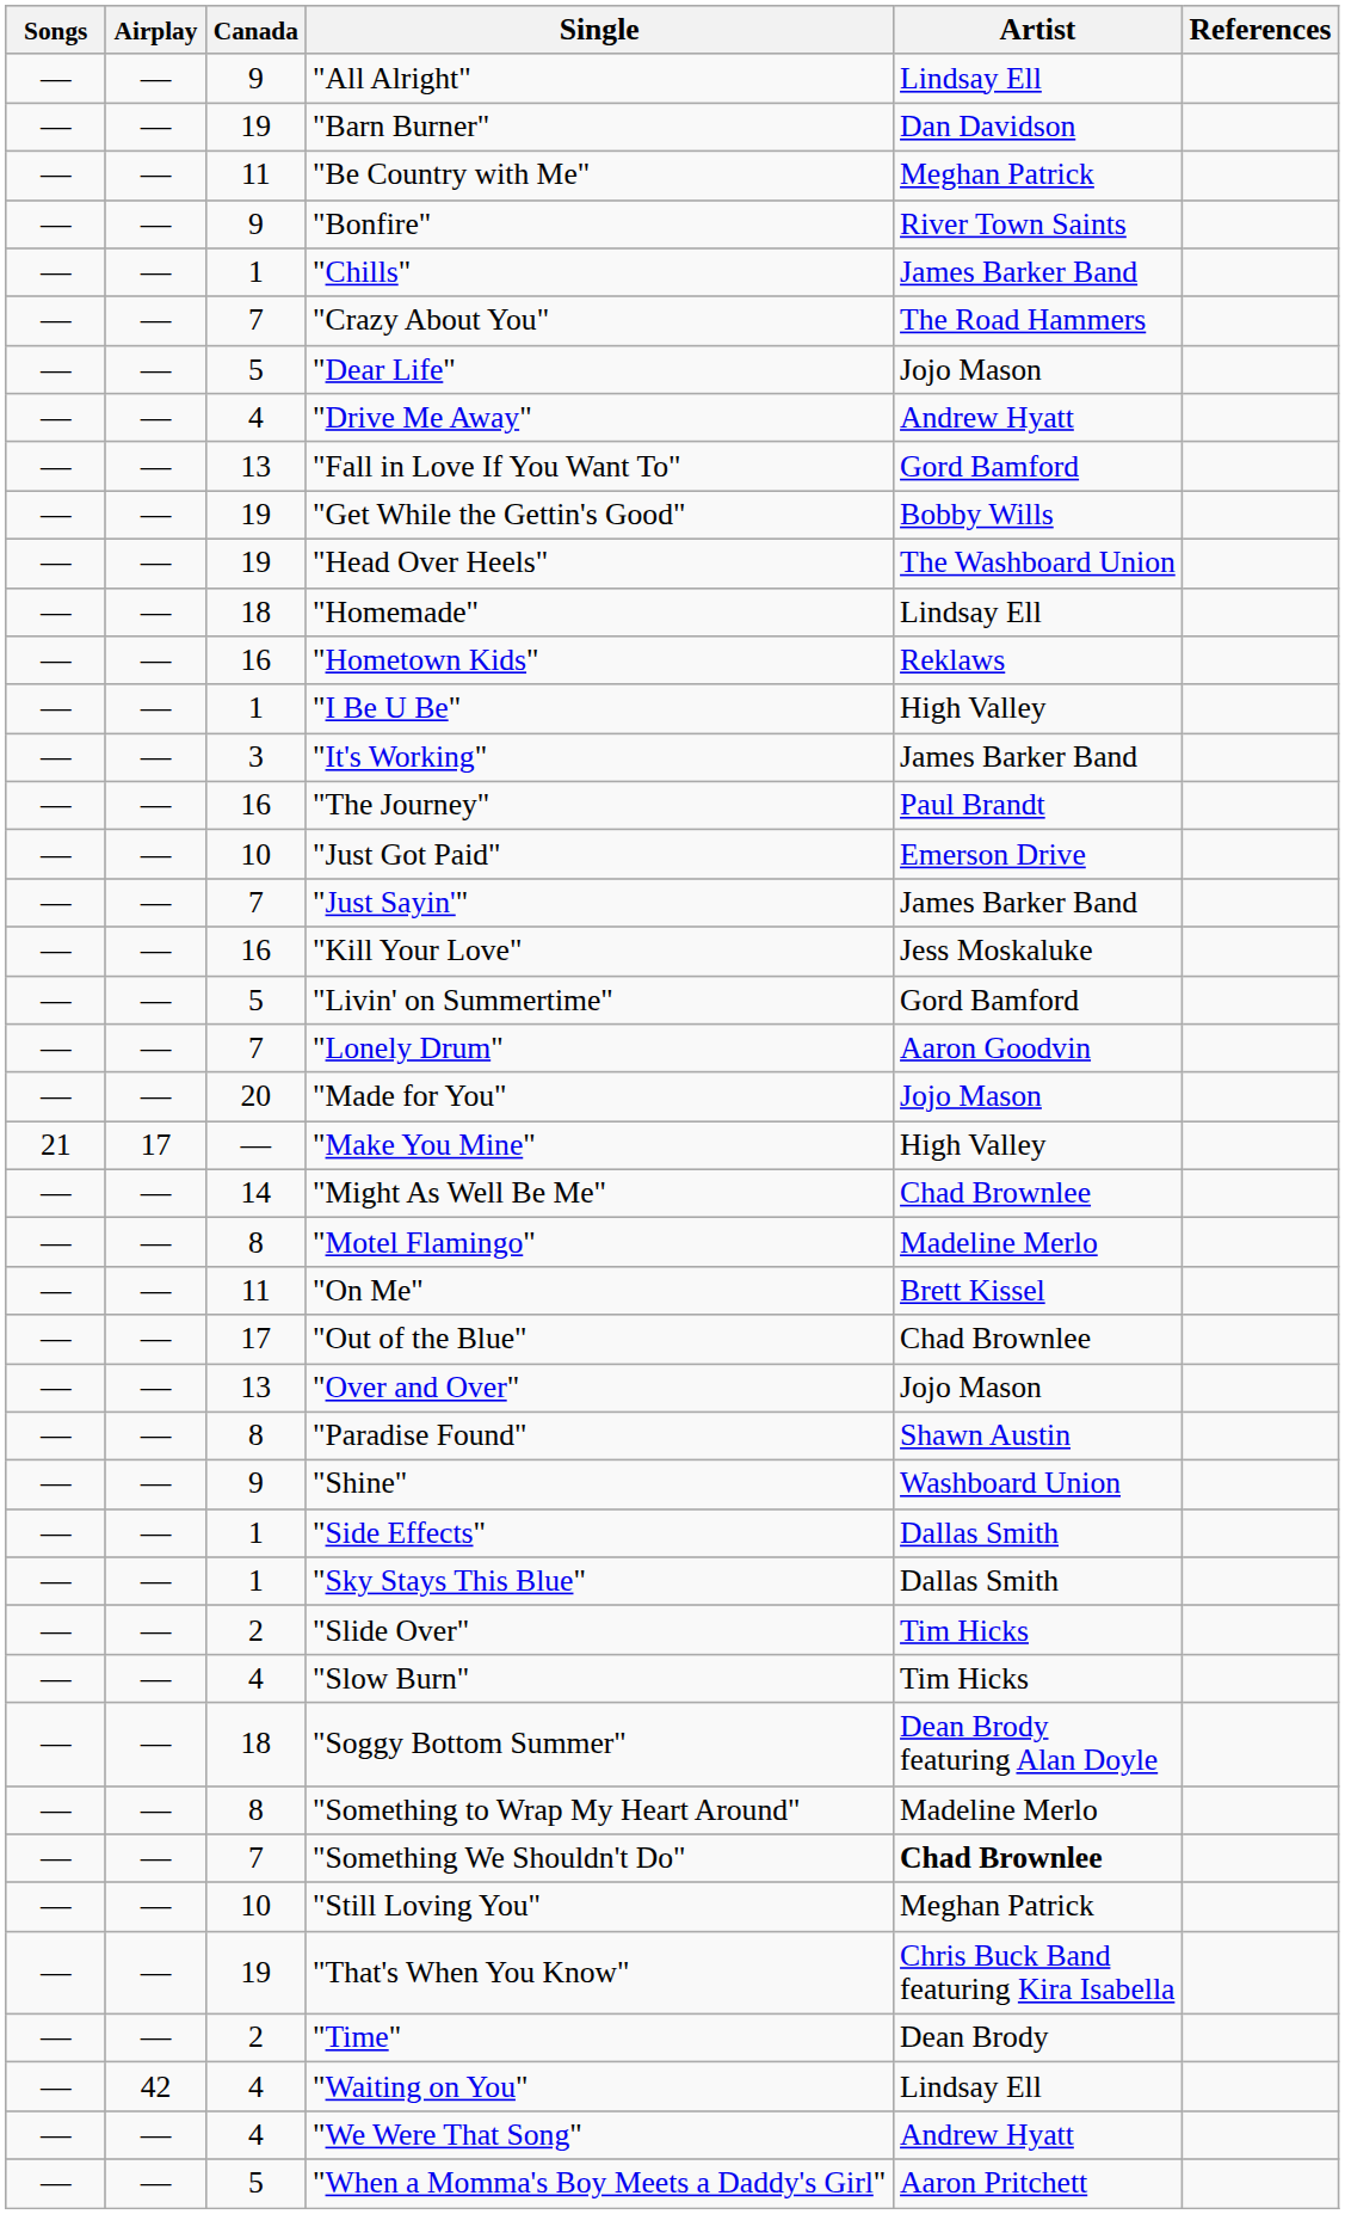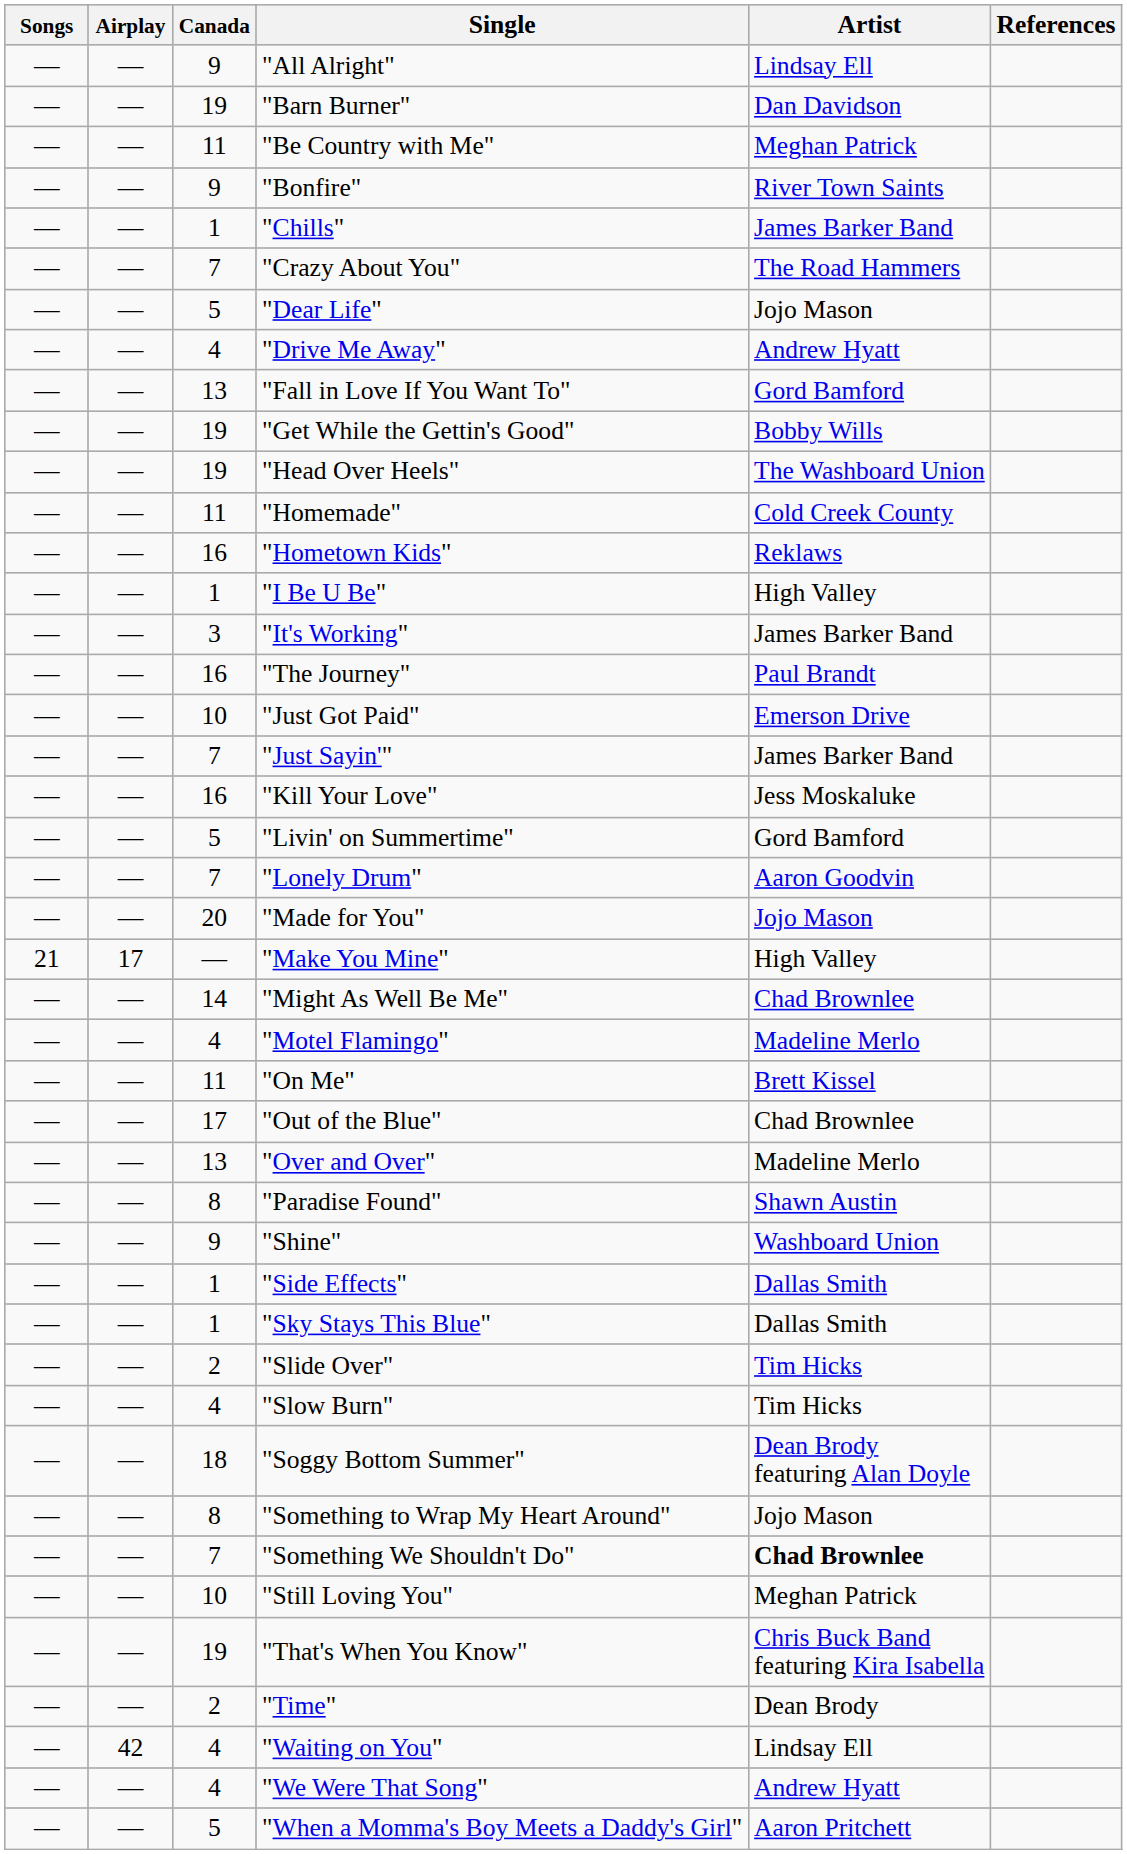 <table class="wikitable sortable">
 <tr>
 <th width=45><small>Songs</small></th>
 <th width=45><small>Airplay</small></th>
 <th width=45><small>Canada</small></th>
 <th width=auto>Single</th>
 <th width=auto>Artist</th>
 <th width=auto>References</th>
 </tr>
 <tr>
 <td align=center>—</td>
 <td align=center>—</td>
 <td align=center>9</td>
 <td>"All Alright"</td>
 <td><a href='#'>Lindsay Ell</a></td>
 <td></td>
 </tr>
 <tr>
 <td align=center>—</td>
 <td align=center>—</td>
 <td align=center>19</td>
 <td>"Barn Burner"</td>
 <td><a href='#'>Dan Davidson</a></td>
 <td></td>
 </tr>
 <tr>
 <td align=center>—</td>
 <td align=center>—</td>
 <td align=center>11</td>
 <td>"Be Country with Me"</td>
 <td><a href='#'>Meghan Patrick</a></td>
 <td></td>
 </tr>
 <tr>
 <td align=center>—</td>
 <td align=center>—</td>
 <td align=center>9</td>
 <td>"Bonfire"</td>
 <td><a href='#'>River Town Saints</a></td>
 <td></td>
 </tr>
 <tr>
 <td align=center>—</td>
 <td align=center>—</td>
 <td align=center>1</td>
 <td>"<a href='#'>Chills</a>"</td>
 <td><a href='#'>James Barker Band</a></td>
 <td></td>
 </tr>
 <tr>
 <td align=center>—</td>
 <td align=center>—</td>
 <td align=center>7</td>
 <td>"Crazy About You"</td>
 <td><a href='#'>The Road Hammers</a></td>
 <td></td>
 </tr>
 <tr>
 <td align=center>—</td>
 <td align=center>—</td>
 <td align=center>5</td>
 <td>"<a href='#'>Dear Life</a>"</td>
 <td>Jojo Mason</td>
 <td></td>
 </tr>
 <tr>
 <td align=center>—</td>
 <td align=center>—</td>
 <td align=center>4</td>
 <td>"<a href='#'>Drive Me Away</a>"</td>
 <td><a href='#'>Andrew Hyatt</a></td>
 <td></td>
 </tr>
 <tr>
 <td align=center>—</td>
 <td align=center>—</td>
 <td align=center>13</td>
 <td>"Fall in Love If You Want To"</td>
 <td><a href='#'>Gord Bamford</a></td>
 <td></td>
 </tr>
 <tr>
 <td align=center>—</td>
 <td align=center>—</td>
 <td align=center>19</td>
 <td>"Get While the Gettin's Good"</td>
 <td><a href='#'>Bobby Wills</a></td>
 <td></td>
 </tr>
 <tr>
 <td align=center>—</td>
 <td align=center>—</td>
 <td align=center>19</td>
 <td>"Head Over Heels"</td>
 <td><a href='#'>The Washboard Union</a></td>
 <td></td>
 </tr>
 <tr>
 <td align=center>—</td>
 <td align=center>—</td>
-<td align=center>18</td>
+<td align=center>11</td>
 <td>"Homemade"</td>
-<td>Lindsay Ell</td>
+<td><a href='#'>Cold Creek County</a></td>
 <td></td>
 </tr>
 <tr>
 <td align=center>—</td>
 <td align=center>—</td>
 <td align=center>16</td>
 <td>"<a href='#'>Hometown Kids</a>"</td>
 <td><a href='#'>Reklaws</a></td>
 <td></td>
 </tr>
 <tr>
 <td align=center>—</td>
 <td align=center>—</td>
 <td align=center>1</td>
 <td>"<a href='#'>I Be U Be</a>"</td>
 <td>High Valley</td>
 <td></td>
 </tr>
 <tr>
 <td align=center>—</td>
 <td align=center>—</td>
 <td align=center>3</td>
 <td>"<a href='#'>It's Working</a>"</td>
 <td>James Barker Band</td>
 <td></td>
 </tr>
 <tr>
 <td align=center>—</td>
 <td align=center>—</td>
 <td align=center>16</td>
 <td>"The Journey"</td>
 <td><a href='#'>Paul Brandt</a></td>
 <td></td>
 </tr>
 <tr>
 <td align=center>—</td>
 <td align=center>—</td>
 <td align=center>10</td>
 <td>"Just Got Paid"</td>
 <td><a href='#'>Emerson Drive</a></td>
 <td></td>
 </tr>
 <tr>
 <td align=center>—</td>
 <td align=center>—</td>
 <td align=center>7</td>
 <td>"<a href='#'>Just Sayin'</a>"</td>
 <td>James Barker Band</td>
 <td></td>
 </tr>
 <tr>
 <td align=center>—</td>
 <td align=center>—</td>
 <td align=center>16</td>
 <td>"Kill Your Love"</td>
 <td>Jess Moskaluke</td>
 <td></td>
 </tr>
 <tr>
 <td align=center>—</td>
 <td align=center>—</td>
 <td align=center>5</td>
 <td>"Livin' on Summertime"</td>
 <td>Gord Bamford</td>
 <td></td>
 </tr>
 <tr>
 <td align=center>—</td>
 <td align=center>—</td>
 <td align=center>7</td>
 <td>"<a href='#'>Lonely Drum</a>"</td>
 <td><a href='#'>Aaron Goodvin</a></td>
 <td></td>
 </tr>
 <tr>
 <td align=center>—</td>
 <td align=center>—</td>
 <td align=center>20</td>
 <td>"Made for You"</td>
 <td><a href='#'>Jojo Mason</a></td>
 <td></td>
 </tr>
 <tr>
 <td align=center>21</td>
 <td align=center>17</td>
 <td align=center>—</td>
 <td>"<a href='#'>Make You Mine</a>" </td>
 <td>High Valley</td>
 <td align=center></td>
 </tr>
 <tr>
 <td align=center>—</td>
 <td align=center>—</td>
 <td align=center>14</td>
 <td>"Might As Well Be Me"</td>
 <td><a href='#'>Chad Brownlee</a></td>
 <td></td>
 </tr>
 <tr>
 <td align=center>—</td>
 <td align=center>—</td>
-<td align=center>8</td>
+<td align=center>4</td>
 <td>"<a href='#'>Motel Flamingo</a>"</td>
 <td><a href='#'>Madeline Merlo</a></td>
 <td></td>
 </tr>
 <tr>
 <td align=center>—</td>
 <td align=center>—</td>
 <td align=center>11</td>
 <td>"On Me"</td>
 <td><a href='#'>Brett Kissel</a></td>
 <td></td>
 </tr>
 <tr>
 <td align=center>—</td>
 <td align=center>—</td>
 <td align=center>17</td>
 <td>"Out of the Blue"</td>
 <td>Chad Brownlee</td>
 <td></td>
 </tr>
 <tr>
 <td align=center>—</td>
 <td align=center>—</td>
 <td align=center>13</td>
 <td>"<a href='#'>Over and Over</a>"</td>
-<td>Jojo Mason</td>
+<td>Madeline Merlo</td>
 <td></td>
 </tr>
 <tr>
 <td align=center>—</td>
 <td align=center>—</td>
 <td align=center>8</td>
 <td>"Paradise Found"</td>
 <td><a href='#'>Shawn Austin</a></td>
 <td></td>
 </tr>
 <tr>
 <td align=center>—</td>
 <td align=center>—</td>
 <td align=center>9</td>
 <td>"Shine"</td>
 <td><a href='#'>Washboard Union</a></td>
 <td></td>
 </tr>
 <tr>
 <td align=center>—</td>
 <td align=center>—</td>
 <td align=center>1</td>
 <td>"<a href='#'>Side Effects</a>"</td>
 <td><a href='#'>Dallas Smith</a></td>
 <td></td>
 </tr>
 <tr>
 <td align=center>—</td>
 <td align=center>—</td>
 <td align=center>1</td>
 <td>"<a href='#'>Sky Stays This Blue</a>"</td>
 <td>Dallas Smith</td>
 <td></td>
 </tr>
 <tr>
 <td align=center>—</td>
 <td align=center>—</td>
 <td align=center>2</td>
 <td>"Slide Over"</td>
 <td><a href='#'>Tim Hicks</a></td>
 <td></td>
 </tr>
 <tr>
 <td align=center>—</td>
 <td align=center>—</td>
 <td align=center>4</td>
 <td>"Slow Burn"</td>
 <td>Tim Hicks</td>
 <td></td>
 </tr>
 <tr>
 <td align=center>—</td>
 <td align=center>—</td>
 <td align=center>18</td>
 <td>"Soggy Bottom Summer"</td>
 <td><a href='#'>Dean Brody</a> <br> featuring <a href='#'>Alan Doyle</a></td>
 <td></td>
 </tr>
 <tr>
 <td align=center>—</td>
 <td align=center>—</td>
 <td align=center>8</td>
 <td>"Something to Wrap My Heart Around"</td>
-<td>Madeline Merlo</td>
+<td>Jojo Mason</td>
 <td></td>
 </tr>
 <tr>
 <td align=center>—</td>
 <td align=center>—</td>
 <td align=center>7</td>
 <td>"Something We Shouldn't Do"</td>
 <td><strong>Chad Brownlee</strong></td>
 <td></td>
 </tr>
 <tr>
 <td align=center>—</td>
 <td align=center>—</td>
 <td align=center>10</td>
 <td>"Still Loving You"</td>
 <td>Meghan Patrick</td>
 <td></td>
 </tr>
 <tr>
 <td align=center>—</td>
 <td align=center>—</td>
 <td align=center>19</td>
 <td>"That's When You Know"</td>
 <td><a href='#'>Chris Buck Band</a> <br>featuring <a href='#'>Kira Isabella</a></td>
 <td></td>
 </tr>
 <tr>
 <td align=center>—</td>
 <td align=center>—</td>
 <td align=center>2</td>
 <td>"<a href='#'>Time</a>"</td>
 <td>Dean Brody</td>
 <td></td>
 </tr>
 <tr>
 <td align=center>—</td>
 <td align=center>42</td>
 <td align=center>4</td>
 <td>"<a href='#'>Waiting on You</a>"</td>
 <td>Lindsay Ell</td>
 <td></td>
 </tr>
 <tr>
 <td align=center>—</td>
 <td align=center>—</td>
 <td align=center>4</td>
 <td>"<a href='#'>We Were That Song</a>"</td>
 <td><a href='#'>Andrew Hyatt</a></td>
 <td></td>
 </tr>
 <tr>
 <td align=center>—</td>
 <td align=center>—</td>
 <td align=center>5</td>
 <td>"<a href='#'>When a Momma's Boy Meets a Daddy's Girl</a>"</td>
 <td><a href='#'>Aaron Pritchett</a></td>
 <td></td>
 </tr>
 <tr>
 </tr>
 </table>
